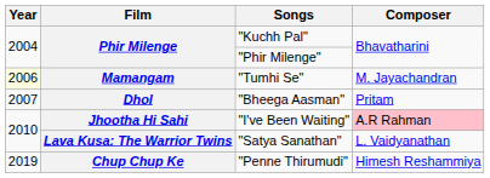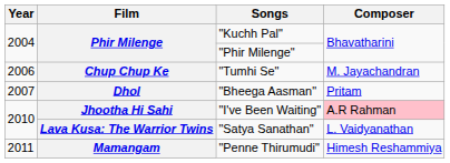 <table class="wikitable sortable">
 <tr>
 <th>Year</th>
 <th>Film</th>
 <th>Songs</th>
 <th>Composer</th>
 </tr>
 <tr>
 <td rowspan="2">2004</td>
 <th rowspan="2"><a href='#'><em>Phir Milenge</em></a></th>
 <td>"Kuchh Pal"</td>
 <td rowspan="2"><a href='#'>Bhavatharini</a></td>
 </tr>
 <tr>
 <td>"Phir Milenge"</td>
 </tr>
 <tr>
-<td style="background: lightyellow;">2006</td>
-<th><a href='#'><em>Mamangam</em></a></th>
+<td>2006</td>
+<th><em><a href='#'>Chup Chup Ke</a></em></th>
 <td>"Tumhi Se"</td>
 <td><a href='#'>M. Jayachandran</a></td>
 </tr>
 <tr>
 <td>2007</td>
 <th><a href='#'><em>Dhol</em></a></th>
 <td>"Bheega Aasman"</td>
 <td><a href='#'>Pritam</a></td>
 </tr>
 <tr>
 <td rowspan="2">2010</td>
 <th><em><a href='#'>Jhootha Hi Sahi</a></em></th>
 <td>"I've Been Waiting"</td>
 <td style="background: pink;">A.R Rahman</td>
 </tr>
 <tr>
 <th><em><a href='#'>Lava Kusa: The Warrior Twins</a></em></th>
 <td>"Satya Sanathan"</td>
 <td><a href='#'>L. Vaidyanathan</a></td>
 </tr>
 <tr>
-<td>2019</td>
-<th><em><a href='#'>Chup Chup Ke</a></em></th>
+<td>2011</td>
+<th><a href='#'><em>Mamangam</em></a></th>
 <td>"Penne Thirumudi"</td>
 <td><a href='#'>Himesh Reshammiya</a></td>
 </tr>
 </table>
